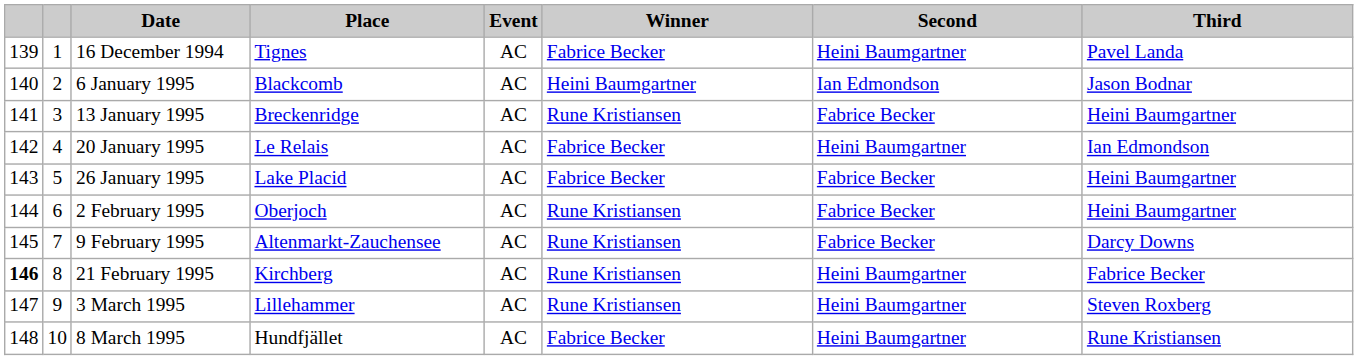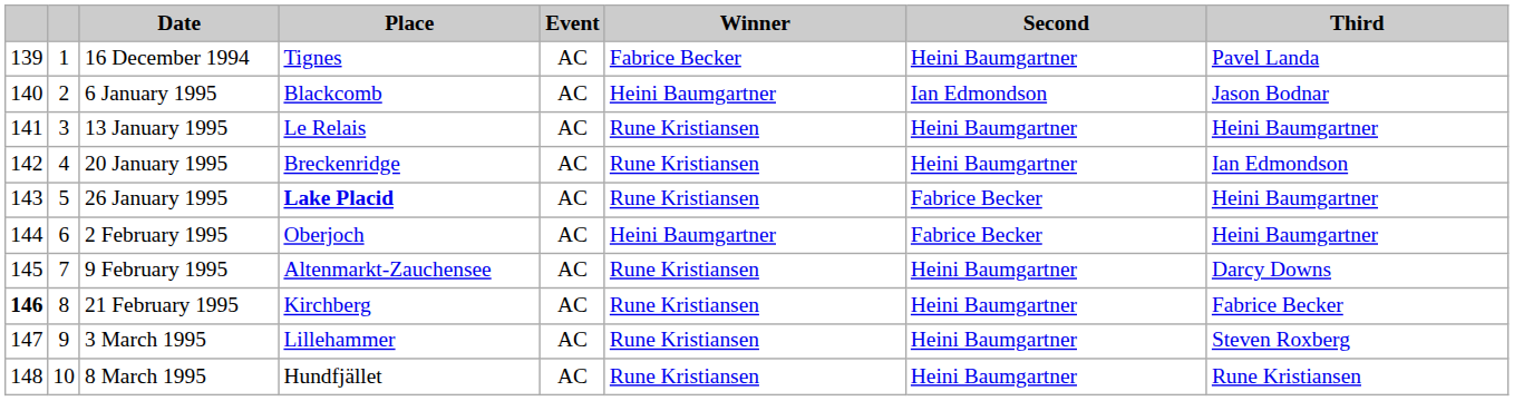 <table class="wikitable plainrowheaders" style="background:#fff; font-size:86%; line-height:16px; border:grey solid 1px; border-collapse:collapse;">
 <tr style="background:#ccc; text-align:center;">
 <th scope="col" style="background:#ccc; width=20 px;"></th>
 <th scope="col" style="background:#ccc; width=30 px;"></th>
 <th scope="col" style="background:#ccc; width:120px;">Date</th>
 <th scope="col" style="background:#ccc; width:160px;">Place</th>
 <th scope="col" style="background:#ccc; width:15px;">Event</th>
 <th scope="col" style="background:#ccc; width:185px;">Winner</th>
 <th scope="col" style="background:#ccc; width:185px;">Second</th>
 <th scope="col" style="background:#ccc; width:185px;">Third</th>
 </tr>
 <tr>
 <td align=center>139</td>
 <td align=center>1</td>
 <td>16 December 1994</td>
 <td> <a href='#'>Tignes</a></td>
 <td align=center>AC</td>
 <td> <a href='#'>Fabrice Becker</a></td>
 <td> <a href='#'>Heini Baumgartner</a></td>
 <td> <a href='#'>Pavel Landa</a></td>
 </tr>
 <tr>
 <td align=center>140</td>
 <td align=center>2</td>
 <td>6 January 1995</td>
 <td> <a href='#'>Blackcomb</a></td>
 <td align=center>AC</td>
 <td> <a href='#'>Heini Baumgartner</a></td>
 <td> <a href='#'>Ian Edmondson</a></td>
 <td> <a href='#'>Jason Bodnar</a></td>
 </tr>
 <tr>
 <td align=center>141</td>
 <td align=center>3</td>
 <td>13 January 1995</td>
-<td> <a href='#'>Breckenridge</a></td>
+<td> <a href='#'>Le Relais</a></td>
 <td align=center>AC</td>
 <td> <a href='#'>Rune Kristiansen</a></td>
-<td> <a href='#'>Fabrice Becker</a></td>
+<td> <a href='#'>Heini Baumgartner</a></td>
 <td> <a href='#'>Heini Baumgartner</a></td>
 </tr>
 <tr>
 <td align=center>142</td>
 <td align=center>4</td>
 <td>20 January 1995</td>
-<td> <a href='#'>Le Relais</a></td>
+<td> <a href='#'>Breckenridge</a></td>
 <td align=center>AC</td>
-<td> <a href='#'>Fabrice Becker</a></td>
+<td> <a href='#'>Rune Kristiansen</a></td>
 <td> <a href='#'>Heini Baumgartner</a></td>
 <td> <a href='#'>Ian Edmondson</a></td>
 </tr>
 <tr>
 <td align=center>143</td>
 <td align=center>5</td>
 <td>26 January 1995</td>
-<td> <a href='#'>Lake Placid</a></td>
+<td><strong> <a href='#'>Lake Placid</a></strong></td>
 <td align=center>AC</td>
-<td> <a href='#'>Fabrice Becker</a></td>
+<td> <a href='#'>Rune Kristiansen</a></td>
 <td> <a href='#'>Fabrice Becker</a></td>
 <td> <a href='#'>Heini Baumgartner</a></td>
 </tr>
 <tr>
 <td align=center>144</td>
 <td align=center>6</td>
 <td>2 February 1995</td>
 <td> <a href='#'>Oberjoch</a></td>
 <td align=center>AC</td>
-<td> <a href='#'>Rune Kristiansen</a></td>
+<td> <a href='#'>Heini Baumgartner</a></td>
 <td> <a href='#'>Fabrice Becker</a></td>
 <td> <a href='#'>Heini Baumgartner</a></td>
 </tr>
 <tr>
 <td align=center>145</td>
 <td align=center>7</td>
 <td>9 February 1995</td>
 <td> <a href='#'>Altenmarkt-Zauchensee</a></td>
 <td align=center>AC</td>
 <td> <a href='#'>Rune Kristiansen</a></td>
-<td> <a href='#'>Fabrice Becker</a></td>
+<td> <a href='#'>Heini Baumgartner</a></td>
 <td> <a href='#'>Darcy Downs</a></td>
 </tr>
 <tr>
 <td align=center><strong>146</strong></td>
 <td align=center>8</td>
 <td>21 February 1995</td>
 <td> <a href='#'>Kirchberg</a></td>
 <td align=center>AC</td>
 <td> <a href='#'>Rune Kristiansen</a></td>
 <td> <a href='#'>Heini Baumgartner</a></td>
 <td> <a href='#'>Fabrice Becker</a></td>
 </tr>
 <tr>
 <td align=center>147</td>
 <td align=center>9</td>
 <td>3 March 1995</td>
 <td> <a href='#'>Lillehammer</a></td>
 <td align=center>AC</td>
 <td> <a href='#'>Rune Kristiansen</a></td>
 <td> <a href='#'>Heini Baumgartner</a></td>
 <td> <a href='#'>Steven Roxberg</a></td>
 </tr>
 <tr>
 <td align=center>148</td>
 <td align=center>10</td>
 <td>8 March 1995</td>
 <td> Hundfjället</td>
 <td align=center>AC</td>
-<td> <a href='#'>Fabrice Becker</a></td>
+<td> <a href='#'>Rune Kristiansen</a></td>
 <td> <a href='#'>Heini Baumgartner</a></td>
 <td> <a href='#'>Rune Kristiansen</a></td>
 </tr>
 </table>
